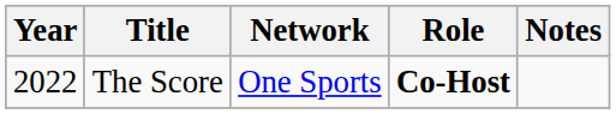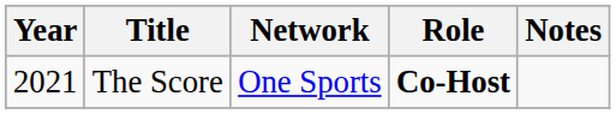 <table class="wikitable sortable" >
 <tr>
 <th>Year</th>
 <th>Title</th>
 <th>Network</th>
 <th>Role</th>
 <th>Notes</th>
 </tr>
 <tr>
-<td>2022</td>
+<td>2021</td>
 <td>The Score</td>
 <td><a href='#'>One Sports</a></td>
 <td><strong>Co-Host</strong></td>
 <td></td>
 </tr>
 </table>
